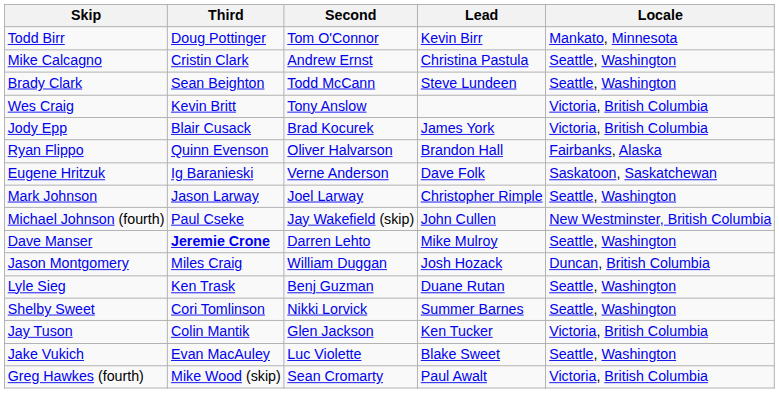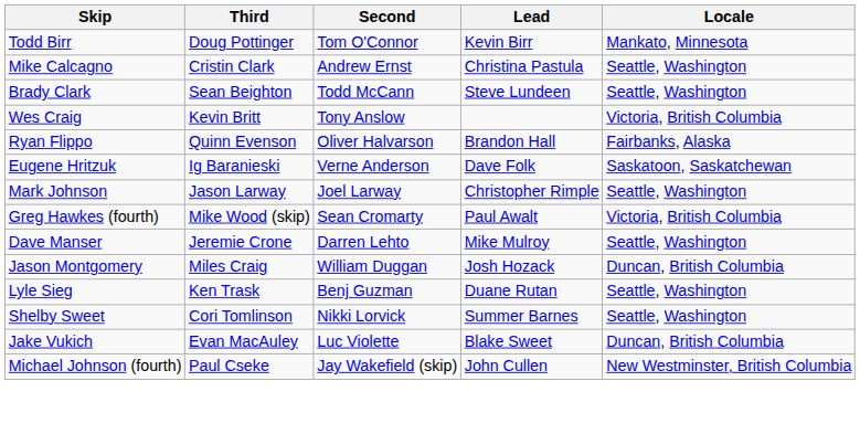 <table class=wikitable>
 <tr>
 <th>Skip</th>
 <th>Third</th>
 <th>Second</th>
 <th>Lead</th>
 <th>Locale</th>
 </tr>
 <tr>
 <td><a href='#'>Todd Birr</a></td>
 <td><a href='#'>Doug Pottinger</a></td>
 <td><a href='#'>Tom O'Connor</a></td>
 <td><a href='#'>Kevin Birr</a></td>
 <td> <a href='#'>Mankato</a>, <a href='#'>Minnesota</a></td>
 </tr>
 <tr>
 <td><a href='#'>Mike Calcagno</a></td>
 <td><a href='#'>Cristin Clark</a></td>
 <td><a href='#'>Andrew Ernst</a></td>
 <td><a href='#'>Christina Pastula</a></td>
 <td> <a href='#'>Seattle</a>, <a href='#'>Washington</a></td>
 </tr>
 <tr>
 <td><a href='#'>Brady Clark</a></td>
 <td><a href='#'>Sean Beighton</a></td>
 <td><a href='#'>Todd McCann</a></td>
 <td><a href='#'>Steve Lundeen</a></td>
 <td> <a href='#'>Seattle</a>, <a href='#'>Washington</a></td>
 </tr>
 <tr>
 <td><a href='#'>Wes Craig</a></td>
 <td><a href='#'>Kevin Britt</a></td>
 <td><a href='#'>Tony Anslow</a></td>
 <td></td>
 <td> <a href='#'>Victoria</a>, <a href='#'>British Columbia</a></td>
 </tr>
 <tr>
-<td><a href='#'>Jody Epp</a></td>
-<td><a href='#'>Blair Cusack</a></td>
-<td><a href='#'>Brad Kocurek</a></td>
-<td><a href='#'>James York</a></td>
-<td> <a href='#'>Victoria</a>, <a href='#'>British Columbia</a></td>
-</tr>
-<tr>
 <td><a href='#'>Ryan Flippo</a></td>
 <td><a href='#'>Quinn Evenson</a></td>
 <td><a href='#'>Oliver Halvarson</a></td>
 <td><a href='#'>Brandon Hall</a></td>
 <td> <a href='#'>Fairbanks</a>, <a href='#'>Alaska</a></td>
 </tr>
 <tr>
 <td><a href='#'>Eugene Hritzuk</a></td>
 <td><a href='#'>Ig Baranieski</a></td>
 <td><a href='#'>Verne Anderson</a></td>
 <td><a href='#'>Dave Folk</a></td>
 <td> <a href='#'>Saskatoon</a>, <a href='#'>Saskatchewan</a></td>
 </tr>
 <tr>
 <td><a href='#'>Mark Johnson</a></td>
 <td><a href='#'>Jason Larway</a></td>
 <td><a href='#'>Joel Larway</a></td>
 <td><a href='#'>Christopher Rimple</a></td>
 <td> <a href='#'>Seattle</a>, <a href='#'>Washington</a></td>
 </tr>
 <tr>
-<td><a href='#'>Michael Johnson</a> (fourth)</td>
-<td><a href='#'>Paul Cseke</a></td>
-<td><a href='#'>Jay Wakefield</a> (skip)</td>
-<td><a href='#'>John Cullen</a></td>
-<td> <a href='#'>New Westminster, British Columbia</a></td>
+<td><a href='#'>Greg Hawkes</a> (fourth)</td>
+<td><a href='#'>Mike Wood</a> (skip)</td>
+<td><a href='#'>Sean Cromarty</a></td>
+<td><a href='#'>Paul Awalt</a></td>
+<td> <a href='#'>Victoria</a>, <a href='#'>British Columbia</a></td>
 </tr>
 <tr>
 <td><a href='#'>Dave Manser</a></td>
-<td><strong><a href='#'>Jeremie Crone</a></strong></td>
+<td><a href='#'>Jeremie Crone</a></td>
 <td><a href='#'>Darren Lehto</a></td>
 <td><a href='#'>Mike Mulroy</a></td>
 <td> <a href='#'>Seattle</a>, <a href='#'>Washington</a></td>
 </tr>
 <tr>
 <td><a href='#'>Jason Montgomery</a></td>
 <td><a href='#'>Miles Craig</a></td>
 <td><a href='#'>William Duggan</a></td>
 <td><a href='#'>Josh Hozack</a></td>
 <td> <a href='#'>Duncan</a>, <a href='#'>British Columbia</a></td>
 </tr>
 <tr>
 <td><a href='#'>Lyle Sieg</a></td>
 <td><a href='#'>Ken Trask</a></td>
 <td><a href='#'>Benj Guzman</a></td>
 <td><a href='#'>Duane Rutan</a></td>
 <td> <a href='#'>Seattle</a>, <a href='#'>Washington</a></td>
 </tr>
 <tr>
 <td><a href='#'>Shelby Sweet</a></td>
 <td><a href='#'>Cori Tomlinson</a></td>
 <td><a href='#'>Nikki Lorvick</a></td>
 <td><a href='#'>Summer Barnes</a></td>
 <td> <a href='#'>Seattle</a>, <a href='#'>Washington</a></td>
 </tr>
 <tr>
-<td><a href='#'>Jay Tuson</a></td>
-<td><a href='#'>Colin Mantik</a></td>
-<td><a href='#'>Glen Jackson</a></td>
-<td><a href='#'>Ken Tucker</a></td>
-<td> <a href='#'>Victoria</a>, <a href='#'>British Columbia</a></td>
-</tr>
-<tr>
 <td><a href='#'>Jake Vukich</a></td>
 <td><a href='#'>Evan MacAuley</a></td>
 <td><a href='#'>Luc Violette</a></td>
 <td><a href='#'>Blake Sweet</a></td>
-<td> <a href='#'>Seattle</a>, <a href='#'>Washington</a></td>
+<td> <a href='#'>Duncan</a>, <a href='#'>British Columbia</a></td>
 </tr>
 <tr>
-<td><a href='#'>Greg Hawkes</a> (fourth)</td>
-<td><a href='#'>Mike Wood</a> (skip)</td>
-<td><a href='#'>Sean Cromarty</a></td>
-<td><a href='#'>Paul Awalt</a></td>
-<td> <a href='#'>Victoria</a>, <a href='#'>British Columbia</a></td>
+<td><a href='#'>Michael Johnson</a> (fourth)</td>
+<td><a href='#'>Paul Cseke</a></td>
+<td><a href='#'>Jay Wakefield</a> (skip)</td>
+<td><a href='#'>John Cullen</a></td>
+<td> <a href='#'>New Westminster, British Columbia</a></td>
 </tr>
 </table>
